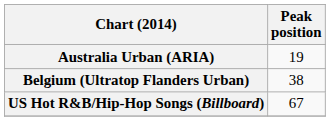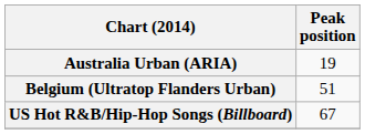 <table class="wikitable plainrowheaders sortable" style="text-align:center;">
 <tr>
 <th scope="col">Chart (2014)</th>
 <th scope="col">Peak<br>position</th>
 </tr>
 <tr>
 <th scope="row">Australia Urban (ARIA)</th>
 <td style="text-align:center;">19</td>
 </tr>
 <tr>
 <th scope="row">Belgium (Ultratop Flanders Urban)</th>
-<td style="text-align:center;">38</td>
+<td style="text-align:center;">51</td>
 </tr>
 <tr>
 <th scope="row">US Hot R&B/Hip-Hop Songs (<em>Billboard</em>)</th>
 <td style="text-align:center;">67</td>
 </tr>
 <tr>
 </tr>
 </table>
